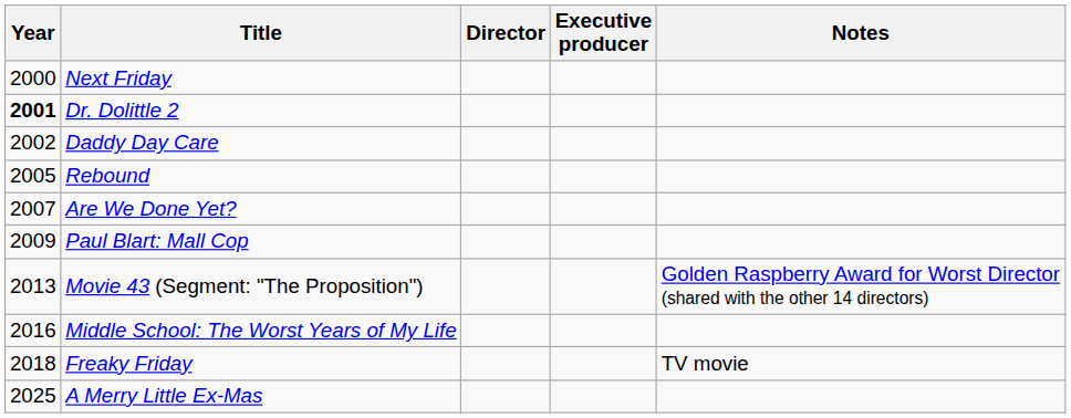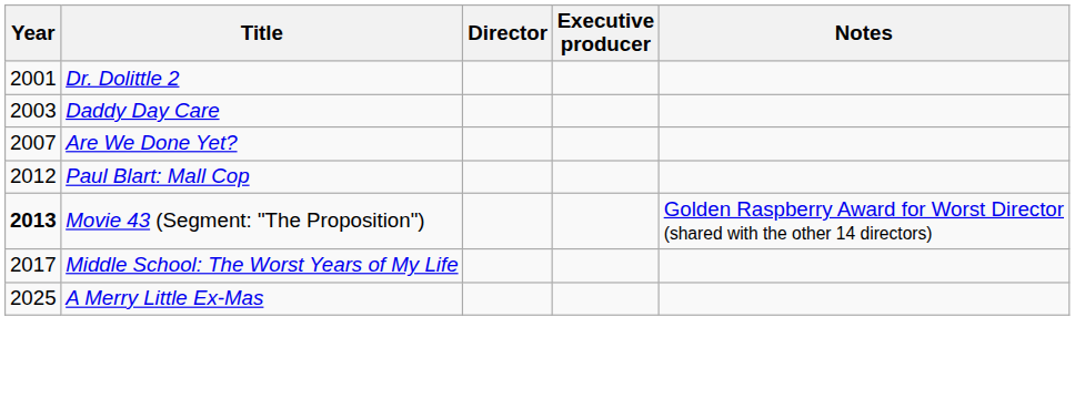 <table class="wikitable">
 <tr>
 <th>Year</th>
 <th>Title</th>
 <th>Director</th>
 <th>Executive<br>producer</th>
 <th>Notes</th>
 </tr>
 <tr>
-<td>2000</td>
-<td><em><a href='#'>Next Friday</a></em></td>
-<td></td>
-<td></td>
-<td></td>
-</tr>
-<tr>
-<td><strong>2001</strong></td>
+<td>2001</td>
 <td><em><a href='#'>Dr. Dolittle 2</a></em></td>
 <td></td>
 <td></td>
 <td></td>
 </tr>
 <tr>
-<td>2002</td>
+<td>2003</td>
 <td><em><a href='#'>Daddy Day Care</a></em></td>
-<td></td>
-<td></td>
-<td></td>
-</tr>
-<tr>
-<td>2005</td>
-<td><em><a href='#'>Rebound</a></em></td>
 <td></td>
 <td></td>
 <td></td>
 </tr>
 <tr>
 <td>2007</td>
 <td><em><a href='#'>Are We Done Yet?</a></em></td>
 <td></td>
 <td></td>
 <td></td>
 </tr>
 <tr>
-<td>2009</td>
+<td>2012</td>
 <td><em><a href='#'>Paul Blart: Mall Cop</a></em></td>
 <td></td>
 <td></td>
 <td></td>
 </tr>
 <tr>
-<td>2013</td>
+<td><strong>2013</strong></td>
 <td><em><a href='#'>Movie 43</a></em> (Segment: "The Proposition")</td>
 <td></td>
 <td></td>
 <td><a href='#'>Golden Raspberry Award for Worst Director</a> <br><small>(shared with the other 14 directors)</small></td>
 </tr>
 <tr>
-<td>2016</td>
+<td>2017</td>
 <td><em><a href='#'>Middle School: The Worst Years of My Life</a></em></td>
 <td></td>
 <td></td>
 <td></td>
-</tr>
-<tr>
-<td>2018</td>
-<td><em><a href='#'>Freaky Friday</a></em></td>
-<td></td>
-<td></td>
-<td>TV movie</td>
 </tr>
 <tr>
 <td>2025</td>
 <td><em><a href='#'>A Merry Little Ex-Mas</a></em></td>
 <td></td>
 <td></td>
 </tr>
 </table>
